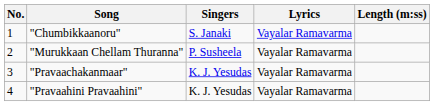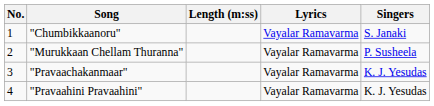 <table class="wikitable" style="font-size:95%;">
 <tr>
 <th>No.</th>
 <th>Song</th>
+<th>Length (m:ss)</th>
+<th>Lyrics</th>
 <th>Singers</th>
-<th>Lyrics</th>
-<th>Length (m:ss)</th>
 </tr>
 <tr>
 <td>1</td>
 <td>"Chumbikkaanoru"</td>
+<td></td>
+<td><a href='#'>Vayalar Ramavarma</a></td>
 <td><a href='#'>S. Janaki</a></td>
-<td><a href='#'>Vayalar Ramavarma</a></td>
-<td></td>
 </tr>
 <tr>
 <td>2</td>
 <td>"Murukkaan Chellam Thuranna"</td>
+<td></td>
+<td>Vayalar Ramavarma</td>
 <td><a href='#'>P. Susheela</a></td>
-<td>Vayalar Ramavarma</td>
-<td></td>
 </tr>
 <tr>
 <td>3</td>
 <td>"Pravaachakanmaar"</td>
+<td></td>
+<td>Vayalar Ramavarma</td>
 <td><a href='#'>K. J. Yesudas</a></td>
-<td>Vayalar Ramavarma</td>
-<td></td>
 </tr>
 <tr>
 <td>4</td>
 <td>"Pravaahini Pravaahini"</td>
+<td></td>
+<td>Vayalar Ramavarma</td>
 <td>K. J. Yesudas</td>
-<td>Vayalar Ramavarma</td>
-<td></td>
 </tr>
 </table>
